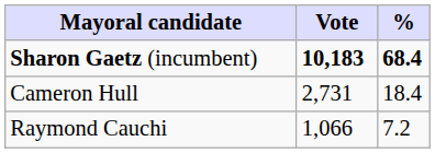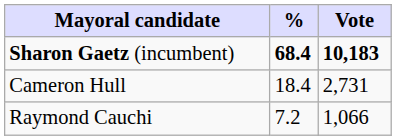 <table class="wikitable">
 <tr>
 <th style="background:#ddf;" width="200px">Mayoral candidate</th>
+<th style="background:#ddf;" width="30px">%</th>
 <th style="background:#ddf;" width="50px">Vote</th>
-<th style="background:#ddf;" width="30px">%</th>
 </tr>
 <tr>
 <td><strong>Sharon Gaetz</strong> (incumbent)</td>
+<td><strong>68.4</strong></td>
 <td><strong>10,183</strong></td>
-<td><strong>68.4</strong></td>
 </tr>
 <tr>
 <td>Cameron Hull</td>
+<td>18.4</td>
 <td>2,731</td>
-<td>18.4</td>
 </tr>
 <tr>
 <td>Raymond Cauchi</td>
+<td>7.2</td>
 <td>1,066</td>
-<td>7.2</td>
 </tr>
 </table>
